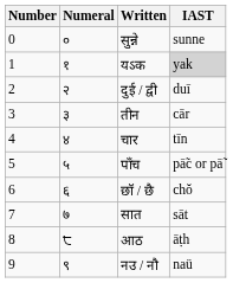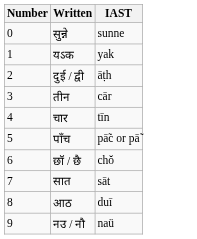 <table class="wikitable" style="text-align:pink:center;">
 <tr>
 <th>Number</th>
-<th>Numeral</th>
 <th>Written</th>
 <th>IAST</th>
 </tr>
 <tr>
 <td>0</td>
-<td>०</td>
 <td>सुन्ने</td>
 <td>sunne</td>
 </tr>
 <tr>
 <td>1</td>
-<td>१</td>
 <td>यऽक</td>
-<td style="background: lightgrey;">yak</td>
+<td>yak</td>
 </tr>
 <tr>
 <td>2</td>
-<td>२</td>
 <td>दुई / द्वी</td>
-<td>duī</td>
+<td>āṭh</td>
 </tr>
 <tr>
 <td>3</td>
-<td>३</td>
 <td>तीन</td>
 <td>cār</td>
 </tr>
 <tr>
 <td>4</td>
-<td>४</td>
 <td>चार</td>
 <td>tīn</td>
 </tr>
 <tr>
 <td>5</td>
-<td>५</td>
 <td>पाँच</td>
 <td>pā̃c or pā̃</td>
 </tr>
 <tr>
 <td>6</td>
-<td>६</td>
 <td>छॉ / छै</td>
 <td>chŏ</td>
 </tr>
 <tr>
 <td>7</td>
-<td>७</td>
 <td>सात</td>
 <td>sāt</td>
 </tr>
 <tr>
 <td>8</td>
-<td>੮</td>
 <td>आठ</td>
-<td>āṭh</td>
+<td>duī</td>
 </tr>
 <tr>
 <td>9</td>
-<td>९</td>
 <td>नउ / नौ</td>
 <td>naü</td>
 </tr>
 </table>
